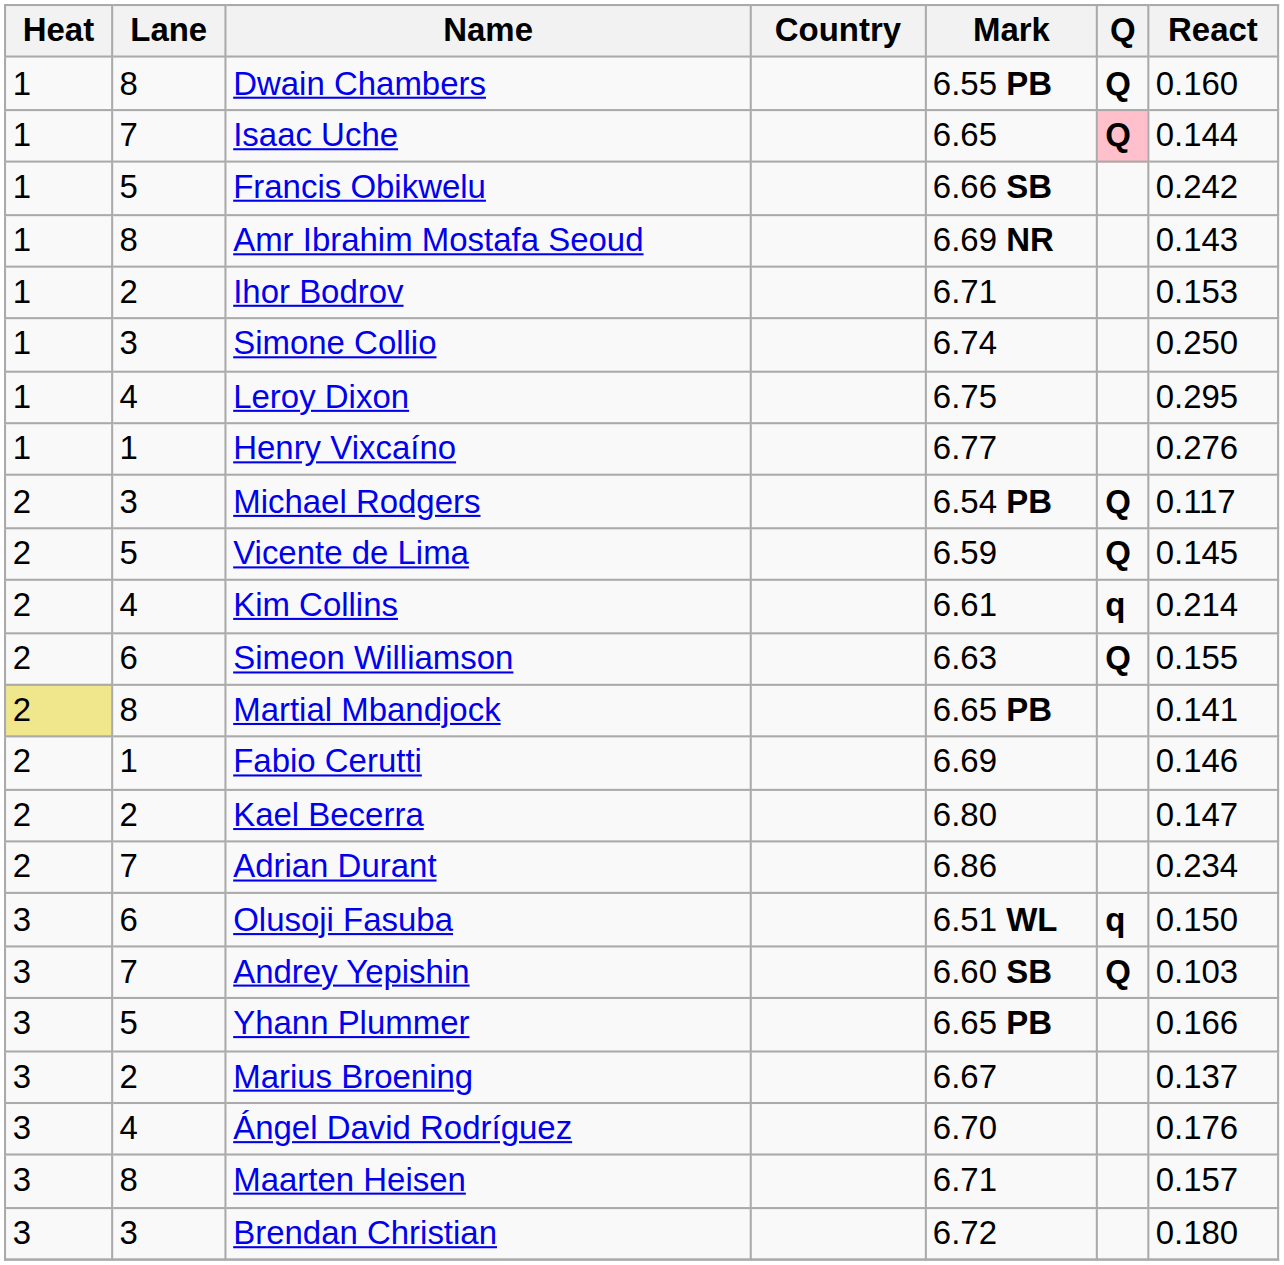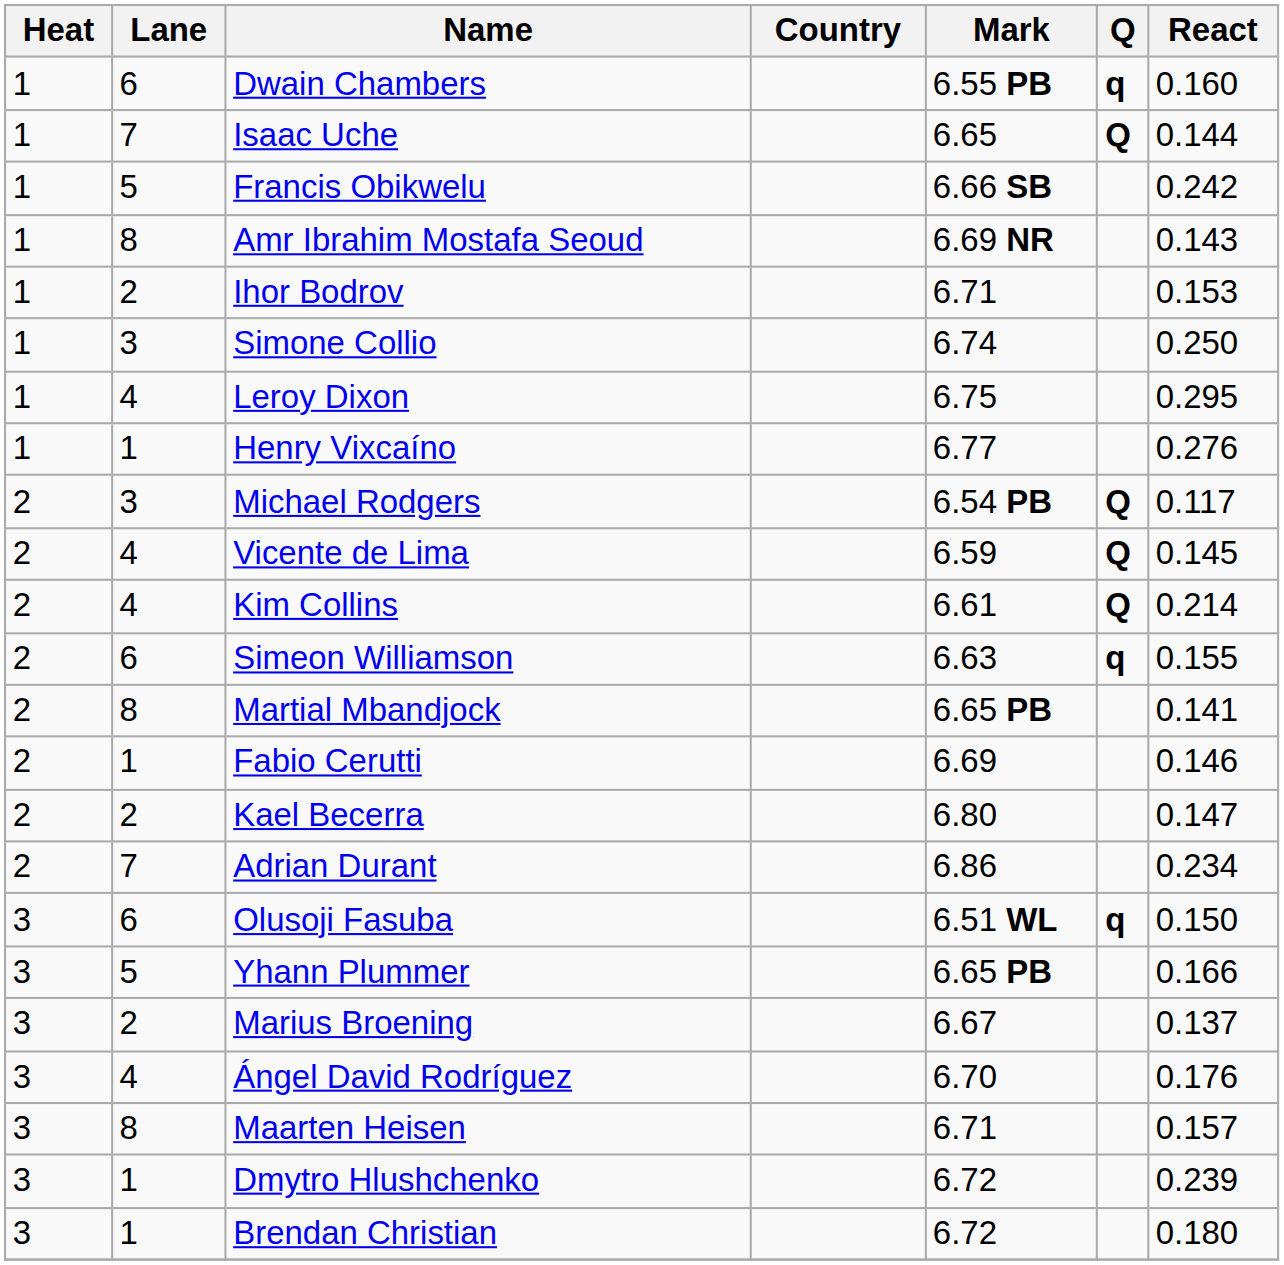 <table class="wikitable sortable" width=70%>
 <tr>
 <th>Heat</th>
 <th>Lane</th>
 <th>Name</th>
 <th>Country</th>
 <th>Mark</th>
 <th>Q</th>
 <th>React</th>
 </tr>
 <tr>
 <td>1</td>
-<td>8</td>
+<td>6</td>
 <td><a href='#'>Dwain Chambers</a></td>
 <td></td>
 <td>6.55 <strong>PB</strong></td>
-<td><strong>Q</strong></td>
+<td><strong>q</strong></td>
 <td>0.160</td>
 </tr>
 <tr>
 <td>1</td>
 <td>7</td>
 <td><a href='#'>Isaac Uche</a></td>
 <td></td>
 <td>6.65</td>
-<td style="background: pink;"><strong>Q</strong></td>
+<td><strong>Q</strong></td>
 <td>0.144</td>
 </tr>
 <tr>
 <td>1</td>
 <td>5</td>
 <td><a href='#'>Francis Obikwelu</a></td>
 <td></td>
 <td>6.66 <strong>SB</strong></td>
 <td></td>
 <td>0.242</td>
 </tr>
 <tr>
 <td>1</td>
 <td>8</td>
 <td><a href='#'>Amr Ibrahim Mostafa Seoud</a></td>
 <td></td>
 <td>6.69 <strong>NR</strong></td>
 <td></td>
 <td>0.143</td>
 </tr>
 <tr>
 <td>1</td>
 <td>2</td>
 <td><a href='#'>Ihor Bodrov</a></td>
 <td></td>
 <td>6.71</td>
 <td></td>
 <td>0.153</td>
 </tr>
 <tr>
 <td>1</td>
 <td>3</td>
 <td><a href='#'>Simone Collio</a></td>
 <td></td>
 <td>6.74</td>
 <td></td>
 <td>0.250</td>
 </tr>
 <tr>
 <td>1</td>
 <td>4</td>
 <td><a href='#'>Leroy Dixon</a></td>
 <td></td>
 <td>6.75</td>
 <td></td>
 <td>0.295</td>
 </tr>
 <tr>
 <td>1</td>
 <td>1</td>
 <td><a href='#'>Henry Vixcaíno</a></td>
 <td></td>
 <td>6.77</td>
 <td></td>
 <td>0.276</td>
 </tr>
 <tr>
 <td>2</td>
 <td>3</td>
 <td><a href='#'>Michael Rodgers</a></td>
 <td></td>
 <td>6.54 <strong>PB</strong></td>
 <td><strong>Q</strong></td>
 <td>0.117</td>
 </tr>
 <tr>
 <td>2</td>
-<td>5</td>
+<td>4</td>
 <td><a href='#'>Vicente de Lima</a></td>
 <td></td>
 <td>6.59</td>
 <td><strong>Q</strong></td>
 <td>0.145</td>
 </tr>
 <tr>
 <td>2</td>
 <td>4</td>
 <td><a href='#'>Kim Collins</a></td>
 <td></td>
 <td>6.61</td>
-<td><strong>q</strong></td>
+<td><strong>Q</strong></td>
 <td>0.214</td>
 </tr>
 <tr>
 <td>2</td>
 <td>6</td>
 <td><a href='#'>Simeon Williamson</a></td>
 <td></td>
 <td>6.63</td>
-<td><strong>Q</strong></td>
+<td><strong>q</strong></td>
 <td>0.155</td>
 </tr>
 <tr>
-<td style="background: khaki;">2</td>
+<td>2</td>
 <td>8</td>
 <td><a href='#'>Martial Mbandjock</a></td>
 <td></td>
 <td>6.65 <strong>PB</strong></td>
 <td></td>
 <td>0.141</td>
 </tr>
 <tr>
 <td>2</td>
 <td>1</td>
 <td><a href='#'>Fabio Cerutti</a></td>
 <td></td>
 <td>6.69</td>
 <td></td>
 <td>0.146</td>
 </tr>
 <tr>
 <td>2</td>
 <td>2</td>
 <td><a href='#'>Kael Becerra</a></td>
 <td></td>
 <td>6.80</td>
 <td></td>
 <td>0.147</td>
 </tr>
 <tr>
 <td>2</td>
 <td>7</td>
 <td><a href='#'>Adrian Durant</a></td>
 <td></td>
 <td>6.86</td>
 <td></td>
 <td>0.234</td>
 </tr>
 <tr>
 <td>3</td>
 <td>6</td>
 <td><a href='#'>Olusoji Fasuba</a></td>
 <td></td>
 <td>6.51 <strong>WL</strong></td>
 <td><strong>q</strong></td>
 <td>0.150</td>
 </tr>
 <tr>
 <td>3</td>
-<td>7</td>
-<td><a href='#'>Andrey Yepishin</a></td>
-<td></td>
-<td>6.60 <strong>SB</strong></td>
-<td><strong>Q</strong></td>
-<td>0.103</td>
-</tr>
-<tr>
-<td>3</td>
 <td>5</td>
 <td><a href='#'>Yhann Plummer</a></td>
 <td></td>
 <td>6.65 <strong>PB</strong></td>
 <td></td>
 <td>0.166</td>
 </tr>
 <tr>
 <td>3</td>
 <td>2</td>
 <td><a href='#'>Marius Broening</a></td>
 <td></td>
 <td>6.67</td>
 <td></td>
 <td>0.137</td>
 </tr>
 <tr>
 <td>3</td>
 <td>4</td>
 <td><a href='#'>Ángel David Rodríguez</a></td>
 <td></td>
 <td>6.70</td>
 <td></td>
 <td>0.176</td>
 </tr>
 <tr>
 <td>3</td>
 <td>8</td>
 <td><a href='#'>Maarten Heisen</a></td>
 <td></td>
 <td>6.71</td>
 <td></td>
 <td>0.157</td>
 </tr>
 <tr>
 <td>3</td>
+<td>1</td>
+<td><a href='#'>Dmytro Hlushchenko</a></td>
+<td></td>
+<td>6.72</td>
+<td></td>
+<td>0.239</td>
+</tr>
+<tr>
 <td>3</td>
+<td>1</td>
 <td><a href='#'>Brendan Christian</a></td>
 <td></td>
 <td>6.72</td>
 <td></td>
 <td>0.180</td>
 </tr>
 <tr>
 </tr>
 </table>
